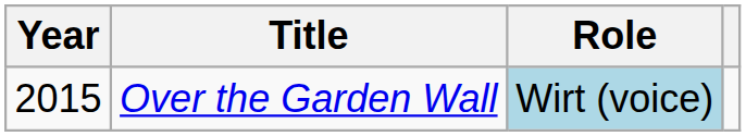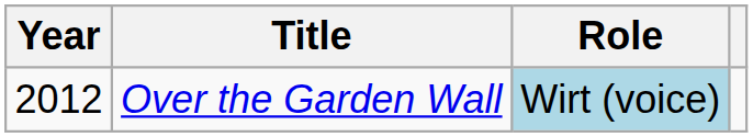 <table class="wikitable">
 <tr>
 <th>Year</th>
 <th>Title</th>
 <th>Role</th>
 <th></th>
 </tr>
 <tr>
-<td>2015</td>
+<td>2012</td>
 <td><em><a href='#'>Over the Garden Wall</a></em></td>
 <td style="background: lightblue;">Wirt (voice)</td>
 <td></td>
 </tr>
 </table>
